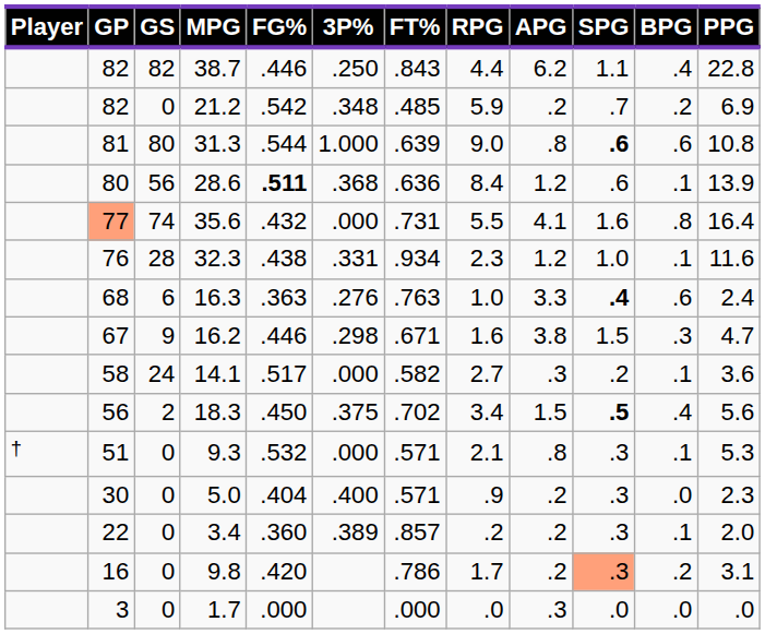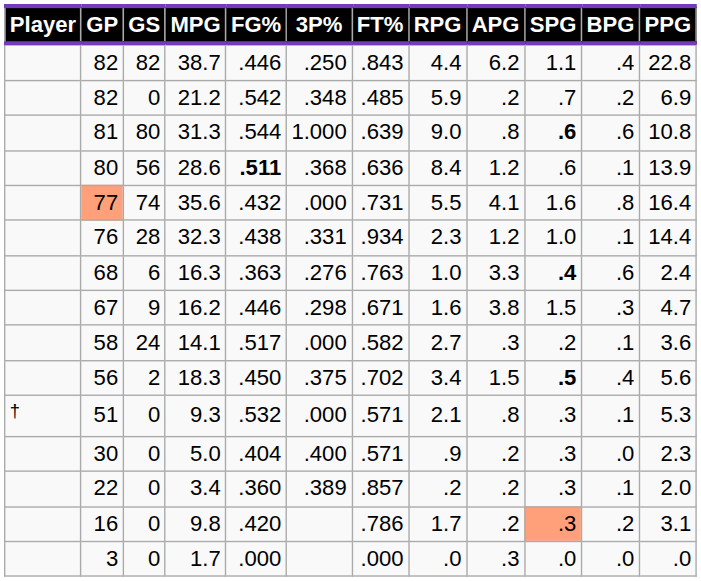 <table class="wikitable sortable" style="text-align:right;">
 <tr>
 <th style="background:#010101; color:#FFFFFF; border-top:#753BBD 3px solid; border-bottom:#753BBD 3px solid;">Player</th>
 <th style="background:#010101; color:#FFFFFF; border-top:#753BBD 3px solid; border-bottom:#753BBD 3px solid;">GP</th>
 <th style="background:#010101; color:#FFFFFF; border-top:#753BBD 3px solid; border-bottom:#753BBD 3px solid;">GS</th>
 <th style="background:#010101; color:#FFFFFF; border-top:#753BBD 3px solid; border-bottom:#753BBD 3px solid;">MPG</th>
 <th style="background:#010101; color:#FFFFFF; border-top:#753BBD 3px solid; border-bottom:#753BBD 3px solid;">FG%</th>
 <th style="background:#010101; color:#FFFFFF; border-top:#753BBD 3px solid; border-bottom:#753BBD 3px solid;">3P%</th>
 <th style="background:#010101; color:#FFFFFF; border-top:#753BBD 3px solid; border-bottom:#753BBD 3px solid;">FT%</th>
 <th style="background:#010101; color:#FFFFFF; border-top:#753BBD 3px solid; border-bottom:#753BBD 3px solid;">RPG</th>
 <th style="background:#010101; color:#FFFFFF; border-top:#753BBD 3px solid; border-bottom:#753BBD 3px solid;">APG</th>
 <th style="background:#010101; color:#FFFFFF; border-top:#753BBD 3px solid; border-bottom:#753BBD 3px solid;">SPG</th>
 <th style="background:#010101; color:#FFFFFF; border-top:#753BBD 3px solid; border-bottom:#753BBD 3px solid;">BPG</th>
 <th style="background:#010101; color:#FFFFFF; border-top:#753BBD 3px solid; border-bottom:#753BBD 3px solid;">PPG</th>
 </tr>
 <tr>
 <td style="text-align:left;"></td>
 <td>82</td>
 <td>82</td>
 <td>38.7</td>
 <td>.446</td>
 <td>.250</td>
 <td>.843</td>
 <td>4.4</td>
 <td>6.2</td>
 <td>1.1</td>
 <td>.4</td>
 <td>22.8</td>
 </tr>
 <tr>
 <td style="text-align:left;"></td>
 <td>82</td>
 <td>0</td>
 <td>21.2</td>
 <td>.542</td>
 <td>.348</td>
 <td>.485</td>
 <td>5.9</td>
 <td>.2</td>
 <td>.7</td>
 <td>.2</td>
 <td>6.9</td>
 </tr>
 <tr>
 <td style="text-align:left;"></td>
 <td>81</td>
 <td>80</td>
 <td>31.3</td>
 <td>.544</td>
 <td>1.000</td>
 <td>.639</td>
 <td>9.0</td>
 <td>.8</td>
 <td><strong>.6</strong></td>
 <td>.6</td>
 <td>10.8</td>
 </tr>
 <tr>
 <td style="text-align:left;"></td>
 <td>80</td>
 <td>56</td>
 <td>28.6</td>
 <td><strong>.511</strong></td>
 <td>.368</td>
 <td>.636</td>
 <td>8.4</td>
 <td>1.2</td>
 <td>.6</td>
 <td>.1</td>
 <td>13.9</td>
 </tr>
 <tr>
 <td style="text-align:left;"></td>
 <td style="background: lightsalmon;">77</td>
 <td>74</td>
 <td>35.6</td>
 <td>.432</td>
 <td>.000</td>
 <td>.731</td>
 <td>5.5</td>
 <td>4.1</td>
 <td>1.6</td>
 <td>.8</td>
 <td>16.4</td>
 </tr>
 <tr>
 <td style="text-align:left;"></td>
 <td>76</td>
 <td>28</td>
 <td>32.3</td>
 <td>.438</td>
 <td>.331</td>
 <td>.934</td>
 <td>2.3</td>
 <td>1.2</td>
 <td>1.0</td>
 <td>.1</td>
-<td>11.6</td>
+<td>14.4</td>
 </tr>
 <tr>
 <td style="text-align:left;"></td>
 <td>68</td>
 <td>6</td>
 <td>16.3</td>
 <td>.363</td>
 <td>.276</td>
 <td>.763</td>
 <td>1.0</td>
 <td>3.3</td>
 <td><strong>.4</strong></td>
 <td>.6</td>
 <td>2.4</td>
 </tr>
 <tr>
 <td style="text-align:left;"></td>
 <td>67</td>
 <td>9</td>
 <td>16.2</td>
 <td>.446</td>
 <td>.298</td>
 <td>.671</td>
 <td>1.6</td>
 <td>3.8</td>
 <td>1.5</td>
 <td>.3</td>
 <td>4.7</td>
 </tr>
 <tr>
 <td style="text-align:left;"></td>
 <td>58</td>
 <td>24</td>
 <td>14.1</td>
 <td>.517</td>
 <td>.000</td>
 <td>.582</td>
 <td>2.7</td>
 <td>.3</td>
 <td>.2</td>
 <td>.1</td>
 <td>3.6</td>
 </tr>
 <tr>
 <td style="text-align:left;"></td>
 <td>56</td>
 <td>2</td>
 <td>18.3</td>
 <td>.450</td>
 <td>.375</td>
 <td>.702</td>
 <td>3.4</td>
 <td>1.5</td>
 <td><strong>.5</strong></td>
 <td>.4</td>
 <td>5.6</td>
 </tr>
 <tr>
 <td style="text-align:left;"><sup>†</sup></td>
 <td>51</td>
 <td>0</td>
 <td>9.3</td>
 <td>.532</td>
 <td>.000</td>
 <td>.571</td>
 <td>2.1</td>
 <td>.8</td>
 <td>.3</td>
 <td>.1</td>
 <td>5.3</td>
 </tr>
 <tr>
 <td style="text-align:left;"></td>
 <td>30</td>
 <td>0</td>
 <td>5.0</td>
 <td>.404</td>
 <td>.400</td>
 <td>.571</td>
 <td>.9</td>
 <td>.2</td>
 <td>.3</td>
 <td>.0</td>
 <td>2.3</td>
 </tr>
 <tr>
 <td style="text-align:left;"></td>
 <td>22</td>
 <td>0</td>
 <td>3.4</td>
 <td>.360</td>
 <td>.389</td>
 <td>.857</td>
 <td>.2</td>
 <td>.2</td>
 <td>.3</td>
 <td>.1</td>
 <td>2.0</td>
 </tr>
 <tr>
 <td style="text-align:left;"></td>
 <td>16</td>
 <td>0</td>
 <td>9.8</td>
 <td>.420</td>
 <td></td>
 <td>.786</td>
 <td>1.7</td>
 <td>.2</td>
 <td style="background: lightsalmon;">.3</td>
 <td>.2</td>
 <td>3.1</td>
 </tr>
 <tr>
 <td style="text-align:left;"></td>
 <td>3</td>
 <td>0</td>
 <td>1.7</td>
 <td>.000</td>
 <td></td>
 <td>.000</td>
 <td>.0</td>
 <td>.3</td>
 <td>.0</td>
 <td>.0</td>
 <td>.0</td>
 </tr>
 </table>
